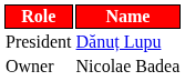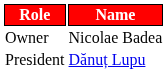 <table class="toccolours">
 <tr>
 <th style="background:#FF0000;color:#FFFFFF;border:1px solid #000000;">Role</th>
 <th style="background:#FF0000;color:#FFFFFF;border:1px solid #000000;">Name</th>
 </tr>
 <tr>
+<td>Owner</td>
+<td> Nicolae Badea</td>
+</tr>
+<tr>
 <td>President</td>
 <td> <a href='#'>Dănuț Lupu</a></td>
 </tr>
-<tr>
-<td>Owner</td>
-<td> Nicolae Badea</td>
-</tr>
 </table>
